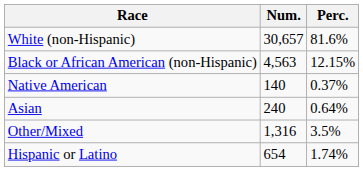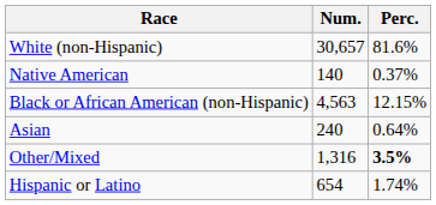 <table class="wikitable">
 <tr>
 <th>Race</th>
 <th>Num.</th>
 <th>Perc.</th>
 </tr>
 <tr>
 <td><a href='#'>White</a> (non-Hispanic)</td>
 <td>30,657</td>
 <td>81.6%</td>
 </tr>
 <tr>
+<td><a href='#'>Native American</a></td>
+<td>140</td>
+<td>0.37%</td>
+</tr>
+<tr>
 <td><a href='#'>Black or African American</a> (non-Hispanic)</td>
 <td>4,563</td>
 <td>12.15%</td>
-</tr>
-<tr>
-<td><a href='#'>Native American</a></td>
-<td>140</td>
-<td>0.37%</td>
 </tr>
 <tr>
 <td><a href='#'>Asian</a></td>
 <td>240</td>
 <td>0.64%</td>
 </tr>
 <tr>
 <td><a href='#'>Other/Mixed</a></td>
 <td>1,316</td>
-<td>3.5%</td>
+<td><strong>3.5%</strong></td>
 </tr>
 <tr>
 <td><a href='#'>Hispanic</a> or <a href='#'>Latino</a></td>
 <td>654</td>
 <td>1.74%</td>
 </tr>
 </table>
